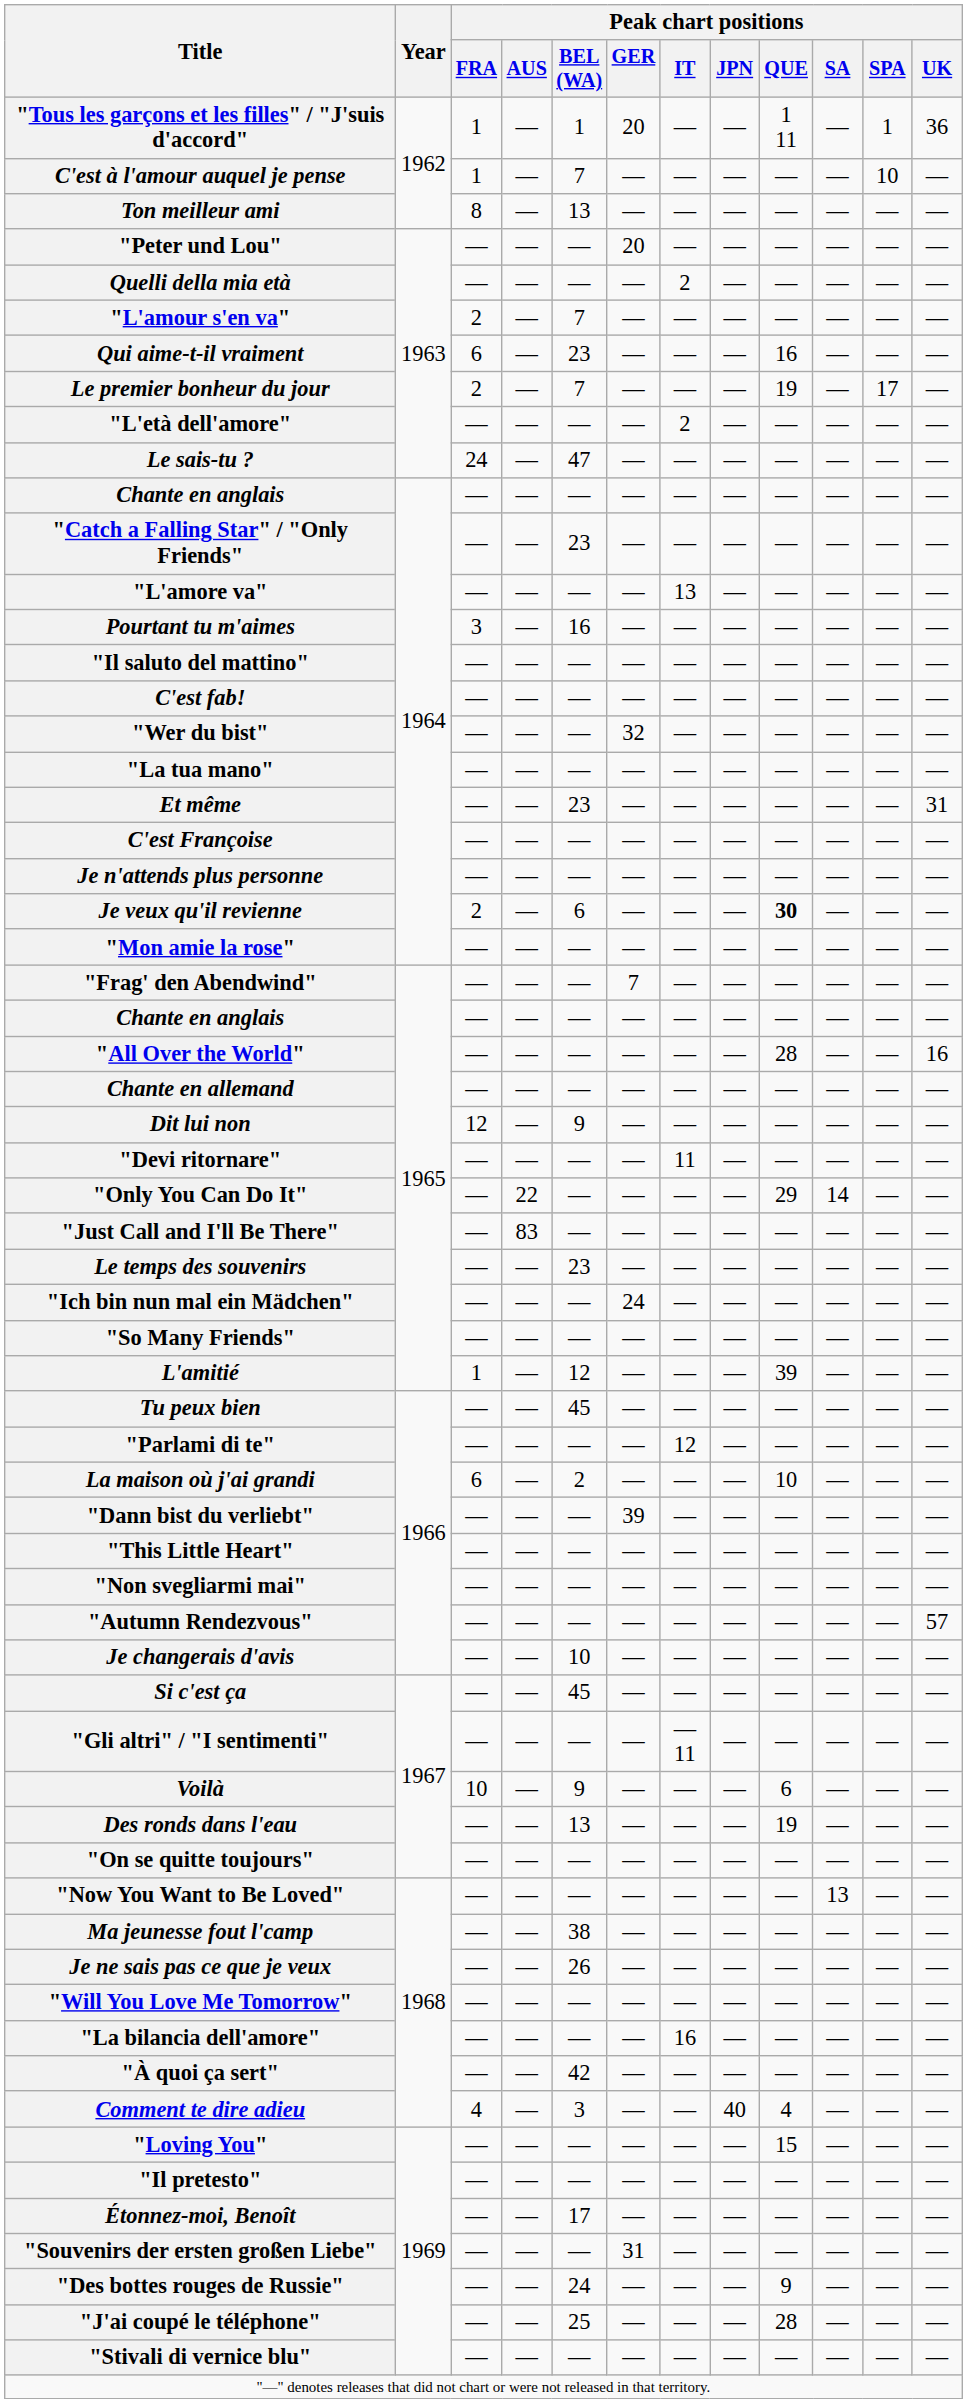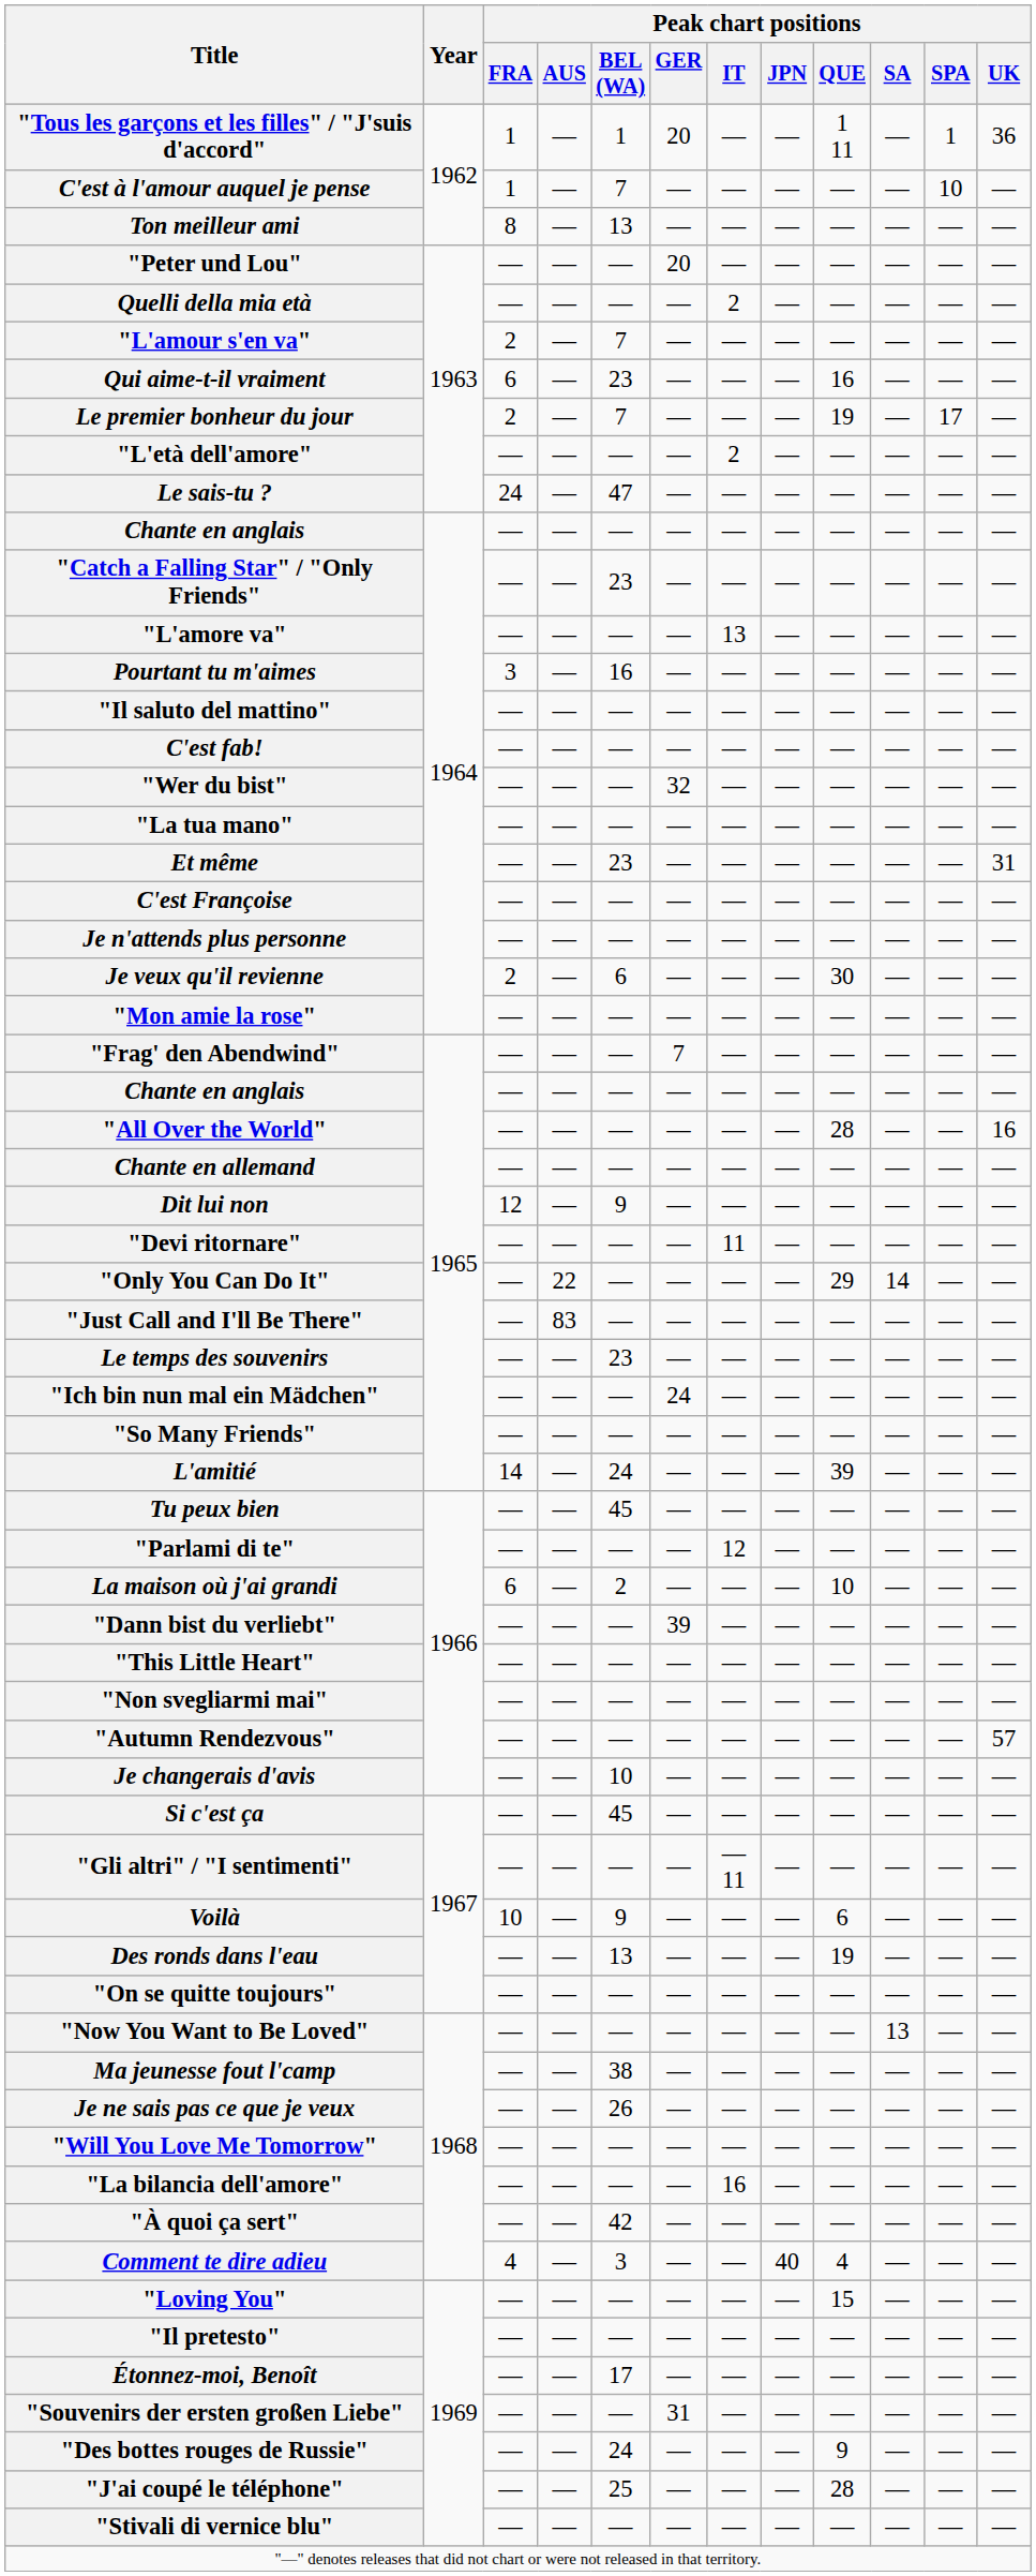 <table class="wikitable plainrowheaders" style="text-align:center;">
 <tr>
 <th rowspan="2" scope="col" style="width:17em;">Title</th>
 <th rowspan="2" scope="col" style="width:2em;">Year</th>
 <th colspan="10">Peak chart positions</th>
 </tr>
 <tr>
 <th scope="col" style="width:2em;font-size:90%;"><a href='#'>FRA</a><br></th>
 <th scope="col" style="width:2em;font-size:90%;"><a href='#'>AUS</a><br></th>
 <th scope="col" style="width:2em;font-size:90%;"><a href='#'>BEL (WA)</a><br></th>
 <th scope="col" style="width:2em;font-size:90%;"><a href='#'>GER</a><br><br></th>
 <th scope="col" style="width:2em;font-size:90%;"><a href='#'>IT</a><br></th>
 <th scope="col" style="width:2em;font-size:90%;"><a href='#'>JPN</a><br></th>
 <th scope="col" style="width:2em;font-size:90%;"><a href='#'>QUE</a><br></th>
 <th scope="col" style="width:2em;font-size:90%;"><a href='#'>SA</a><br></th>
 <th scope="col" style="width:2em;font-size:90%;"><a href='#'>SPA</a><br></th>
 <th scope="col" style="width:2em;font-size:90%;"><a href='#'>UK</a><br></th>
 </tr>
 <tr>
 <th scope="row">"<a href='#'>Tous les garçons et les filles</a>" / "J'suis d'accord" </th>
 <td rowspan="3">1962</td>
 <td>1</td>
 <td>—</td>
 <td>1</td>
 <td>20</td>
 <td>—</td>
 <td>—</td>
 <td>1<br>11</td>
 <td>—</td>
 <td>1</td>
 <td>36</td>
 </tr>
 <tr>
 <th scope="row"><em>C'est à l'amour auquel je pense</em></th>
 <td>1</td>
 <td>—</td>
 <td>7</td>
 <td>—</td>
 <td>—</td>
 <td>—</td>
 <td>—</td>
 <td>—</td>
 <td>10</td>
 <td>—</td>
 </tr>
 <tr>
 <th scope="row"><em>Ton meilleur ami</em></th>
 <td>8</td>
 <td>—</td>
 <td>13</td>
 <td>—</td>
 <td>—</td>
 <td>—</td>
 <td>—</td>
 <td>—</td>
 <td>—</td>
 <td>—</td>
 </tr>
 <tr>
 <th scope="row">"Peter und Lou" </th>
 <td rowspan="7">1963</td>
 <td>—</td>
 <td>—</td>
 <td>—</td>
 <td>20</td>
 <td>—</td>
 <td>—</td>
 <td>—</td>
 <td>—</td>
 <td>—</td>
 <td>—</td>
 </tr>
 <tr>
 <th scope="row"><em>Quelli della mia età</em> </th>
 <td>—</td>
 <td>—</td>
 <td>—</td>
 <td>—</td>
 <td>2</td>
 <td>—</td>
 <td>—</td>
 <td>—</td>
 <td>—</td>
 <td>—</td>
 </tr>
 <tr>
 <th scope="row">"<a href='#'>L'amour s'en va</a>"</th>
 <td>2</td>
 <td>—</td>
 <td>7</td>
 <td>—</td>
 <td>—</td>
 <td>—</td>
 <td>—</td>
 <td>—</td>
 <td>—</td>
 <td>—</td>
 </tr>
 <tr>
 <th scope="row"><em>Qui aime-t-il vraiment</em> </th>
 <td>6</td>
 <td>—</td>
 <td>23</td>
 <td>—</td>
 <td>—</td>
 <td>—</td>
 <td>16</td>
 <td>—</td>
 <td>—</td>
 <td>—</td>
 </tr>
 <tr>
 <th scope="row"><em>Le premier bonheur du jour</em></th>
 <td>2</td>
 <td>—</td>
 <td>7</td>
 <td>—</td>
 <td>—</td>
 <td>—</td>
 <td>19</td>
 <td>—</td>
 <td>17</td>
 <td>—</td>
 </tr>
 <tr>
 <th scope="row">"L'età dell'amore" </th>
 <td>—</td>
 <td>—</td>
 <td>—</td>
 <td>—</td>
 <td>2</td>
 <td>—</td>
 <td>—</td>
 <td>—</td>
 <td>—</td>
 <td>—</td>
 </tr>
 <tr>
 <th scope="row"><em>Le sais-tu ?</em></th>
 <td>24</td>
 <td>—</td>
 <td>47</td>
 <td>—</td>
 <td>—</td>
 <td>—</td>
 <td>—</td>
 <td>—</td>
 <td>—</td>
 <td>—</td>
 </tr>
 <tr>
 <th scope="row"><em>Chante en anglais</em> </th>
 <td rowspan="13">1964</td>
 <td>—</td>
 <td>—</td>
 <td>—</td>
 <td>—</td>
 <td>—</td>
 <td>—</td>
 <td>—</td>
 <td>—</td>
 <td>—</td>
 <td>—</td>
 </tr>
 <tr>
 <th scope="row">"<a href='#'>Catch a Falling Star</a>" / "Only Friends" </th>
 <td>—</td>
 <td>—</td>
 <td>23</td>
 <td>—</td>
 <td>—</td>
 <td>—</td>
 <td>—</td>
 <td>—</td>
 <td>—</td>
 <td>—</td>
 </tr>
 <tr>
 <th scope="row">"L'amore va" </th>
 <td>—</td>
 <td>—</td>
 <td>—</td>
 <td>—</td>
 <td>13</td>
 <td>—</td>
 <td>—</td>
 <td>—</td>
 <td>—</td>
 <td>—</td>
 </tr>
 <tr>
 <th scope="row"><em>Pourtant tu m'aimes</em></th>
 <td>3</td>
 <td>—</td>
 <td>16</td>
 <td>—</td>
 <td>—</td>
 <td>—</td>
 <td>—</td>
 <td>—</td>
 <td>—</td>
 <td>—</td>
 </tr>
 <tr>
 <th scope="row">"Il saluto del mattino" </th>
 <td>—</td>
 <td>—</td>
 <td>—</td>
 <td>—</td>
 <td>—</td>
 <td>—</td>
 <td>—</td>
 <td>—</td>
 <td>—</td>
 <td>—</td>
 </tr>
 <tr>
 <th scope="row"><em>C'est fab!</em> </th>
 <td>—</td>
 <td>—</td>
 <td>—</td>
 <td>—</td>
 <td>—</td>
 <td>—</td>
 <td>—</td>
 <td>—</td>
 <td>—</td>
 <td>—</td>
 </tr>
 <tr>
 <th scope="row">"Wer du bist"</th>
 <td>—</td>
 <td>—</td>
 <td>—</td>
 <td>32</td>
 <td>—</td>
 <td>—</td>
 <td>—</td>
 <td>—</td>
 <td>—</td>
 <td>—</td>
 </tr>
 <tr>
 <th scope="row">"La tua mano"</th>
 <td>—</td>
 <td>—</td>
 <td>—</td>
 <td>—</td>
 <td>—</td>
 <td>—</td>
 <td>—</td>
 <td>—</td>
 <td>—</td>
 <td>—</td>
 </tr>
 <tr>
 <th scope="row"><em>Et même</em></th>
 <td>—</td>
 <td>—</td>
 <td>23</td>
 <td>—</td>
 <td>—</td>
 <td>—</td>
 <td>—</td>
 <td>—</td>
 <td>—</td>
 <td>31</td>
 </tr>
 <tr>
 <th scope="row"><em>C'est Françoise</em> </th>
 <td>—</td>
 <td>—</td>
 <td>—</td>
 <td>—</td>
 <td>—</td>
 <td>—</td>
 <td>—</td>
 <td>—</td>
 <td>—</td>
 <td>—</td>
 </tr>
 <tr>
 <th scope="row"><em>Je n'attends plus personne</em> </th>
 <td>—</td>
 <td>—</td>
 <td>—</td>
 <td>—</td>
 <td>—</td>
 <td>—</td>
 <td>—</td>
 <td>—</td>
 <td>—</td>
 <td>—</td>
 </tr>
 <tr>
 <th scope="row"><em>Je veux qu'il revienne</em> </th>
 <td>2</td>
 <td>—</td>
 <td>6</td>
 <td>—</td>
 <td>—</td>
 <td>—</td>
-<td><strong>30</strong></td>
+<td>30</td>
 <td>—</td>
 <td>—</td>
 <td>—</td>
 </tr>
 <tr>
 <th scope="row">"<a href='#'>Mon amie la rose</a>" </th>
 <td>—</td>
 <td>—</td>
 <td>—</td>
 <td>—</td>
 <td>—</td>
 <td>—</td>
 <td>—</td>
 <td>—</td>
 <td>—</td>
 <td>—</td>
 </tr>
 <tr>
 <th scope="row">"Frag' den Abendwind"</th>
 <td rowspan="12">1965</td>
 <td>—</td>
 <td>—</td>
 <td>—</td>
 <td>7</td>
 <td>—</td>
 <td>—</td>
 <td>—</td>
 <td>—</td>
 <td>—</td>
 <td>—</td>
 </tr>
 <tr>
 <th scope="row"><em>Chante en anglais</em> </th>
 <td>—</td>
 <td>—</td>
 <td>—</td>
 <td>—</td>
 <td>—</td>
 <td>—</td>
 <td>—</td>
 <td>—</td>
 <td>—</td>
 <td>—</td>
 </tr>
 <tr>
 <th scope="row">"<a href='#'>All Over the World</a>" </th>
 <td>—</td>
 <td>—</td>
 <td>—</td>
 <td>—</td>
 <td>—</td>
 <td>—</td>
 <td>28</td>
 <td>—</td>
 <td>—</td>
 <td>16</td>
 </tr>
 <tr>
 <th scope="row"><em>Chante en allemand</em></th>
 <td>—</td>
 <td>—</td>
 <td>—</td>
 <td>—</td>
 <td>—</td>
 <td>—</td>
 <td>—</td>
 <td>—</td>
 <td>—</td>
 <td>—</td>
 </tr>
 <tr>
 <th scope="row"><em>Dit lui non</em></th>
 <td>12</td>
 <td>—</td>
 <td>9</td>
 <td>—</td>
 <td>—</td>
 <td>—</td>
 <td>—</td>
 <td>—</td>
 <td>—</td>
 <td>—</td>
 </tr>
 <tr>
 <th scope="row">"Devi ritornare" </th>
 <td>—</td>
 <td>—</td>
 <td>—</td>
 <td>—</td>
 <td>11</td>
 <td>—</td>
 <td>—</td>
 <td>—</td>
 <td>—</td>
 <td>—</td>
 </tr>
 <tr>
 <th scope="row">"Only You Can Do It"</th>
 <td>—</td>
 <td>22</td>
 <td>—</td>
 <td>—</td>
 <td>—</td>
 <td>—</td>
 <td>29</td>
 <td>14</td>
 <td>—</td>
 <td>—</td>
 </tr>
 <tr>
 <th scope="row">"Just Call and I'll Be There"</th>
 <td>—</td>
 <td>83</td>
 <td>—</td>
 <td>—</td>
 <td>—</td>
 <td>—</td>
 <td>—</td>
 <td>—</td>
 <td>—</td>
 <td>—</td>
 </tr>
 <tr>
 <th scope="row"><em>Le temps des souvenirs</em></th>
 <td>—</td>
 <td>—</td>
 <td>23</td>
 <td>—</td>
 <td>—</td>
 <td>—</td>
 <td>—</td>
 <td>—</td>
 <td>—</td>
 <td>—</td>
 </tr>
 <tr>
 <th scope="row">"Ich bin nun mal ein Mädchen" </th>
 <td>—</td>
 <td>—</td>
 <td>—</td>
 <td>24</td>
 <td>—</td>
 <td>—</td>
 <td>—</td>
 <td>—</td>
 <td>—</td>
 <td>—</td>
 </tr>
 <tr>
 <th scope="row">"So Many Friends" </th>
 <td>—</td>
 <td>—</td>
 <td>—</td>
 <td>—</td>
 <td>—</td>
 <td>—</td>
 <td>—</td>
 <td>—</td>
 <td>—</td>
 <td>—</td>
 </tr>
 <tr>
 <th scope="row"><em>L'amitié</em></th>
-<td>1</td>
+<td>14</td>
 <td>—</td>
-<td>12</td>
+<td>24</td>
 <td>—</td>
 <td>—</td>
 <td>—</td>
 <td>39</td>
 <td>—</td>
 <td>—</td>
 <td>—</td>
 </tr>
 <tr>
 <th scope="row"><em>Tu peux bien</em></th>
 <td rowspan="8">1966</td>
 <td>—</td>
 <td>—</td>
 <td>45</td>
 <td>—</td>
 <td>—</td>
 <td>—</td>
 <td>—</td>
 <td>—</td>
 <td>—</td>
 <td>—</td>
 </tr>
 <tr>
 <th scope="row">"Parlami di te"</th>
 <td>—</td>
 <td>—</td>
 <td>—</td>
 <td>—</td>
 <td>12</td>
 <td>—</td>
 <td>—</td>
 <td>—</td>
 <td>—</td>
 <td>—</td>
 </tr>
 <tr>
 <th scope="row"><em>La maison où j'ai grandi</em></th>
 <td>6</td>
 <td>—</td>
 <td>2</td>
 <td>—</td>
 <td>—</td>
 <td>—</td>
 <td>10</td>
 <td>—</td>
 <td>—</td>
 <td>—</td>
 </tr>
 <tr>
 <th scope="row">"Dann bist du verliebt"</th>
 <td>—</td>
 <td>—</td>
 <td>—</td>
 <td>39</td>
 <td>—</td>
 <td>—</td>
 <td>—</td>
 <td>—</td>
 <td>—</td>
 <td>—</td>
 </tr>
 <tr>
 <th scope="row">"This Little Heart" </th>
 <td>—</td>
 <td>—</td>
 <td>—</td>
 <td>—</td>
 <td>—</td>
 <td>—</td>
 <td>—</td>
 <td>—</td>
 <td>—</td>
 <td>—</td>
 </tr>
 <tr>
 <th scope="row">"Non svegliarmi mai" </th>
 <td>—</td>
 <td>—</td>
 <td>—</td>
 <td>—</td>
 <td>—</td>
 <td>—</td>
 <td>—</td>
 <td>—</td>
 <td>—</td>
 <td>—</td>
 </tr>
 <tr>
 <th scope="row">"Autumn Rendezvous"</th>
 <td>—</td>
 <td>—</td>
 <td>—</td>
 <td>—</td>
 <td>—</td>
 <td>—</td>
 <td>—</td>
 <td>—</td>
 <td>—</td>
 <td>57</td>
 </tr>
 <tr>
 <th scope="row"><em>Je changerais d'avis</em></th>
 <td>—</td>
 <td>—</td>
 <td>10</td>
 <td>—</td>
 <td>—</td>
 <td>—</td>
 <td>—</td>
 <td>—</td>
 <td>—</td>
 <td>—</td>
 </tr>
 <tr>
 <th scope="row"><em>Si c'est ça</em></th>
 <td rowspan="5">1967</td>
 <td>—</td>
 <td>—</td>
 <td>45</td>
 <td>—</td>
 <td>—</td>
 <td>—</td>
 <td>—</td>
 <td>—</td>
 <td>—</td>
 <td>—</td>
 </tr>
 <tr>
 <th scope="row">"Gli altri" / "I sentimenti" </th>
 <td>—</td>
 <td>—</td>
 <td>—</td>
 <td>—</td>
 <td>—<br>11</td>
 <td>—</td>
 <td>—</td>
 <td>—</td>
 <td>—</td>
 <td>—</td>
 </tr>
 <tr>
 <th scope="row"><em>Voilà</em></th>
 <td>10</td>
 <td>—</td>
 <td>9</td>
 <td>—</td>
 <td>—</td>
 <td>—</td>
 <td>6</td>
 <td>—</td>
 <td>—</td>
 <td>—</td>
 </tr>
 <tr>
 <th scope="row"><em>Des ronds dans l'eau</em></th>
 <td>—</td>
 <td>—</td>
 <td>13</td>
 <td>—</td>
 <td>—</td>
 <td>—</td>
 <td>19</td>
 <td>—</td>
 <td>—</td>
 <td>—</td>
 </tr>
 <tr>
 <th scope="row">"On se quitte toujours"</th>
 <td>—</td>
 <td>—</td>
 <td>—</td>
 <td>—</td>
 <td>—</td>
 <td>—</td>
 <td>—</td>
 <td>—</td>
 <td>—</td>
 <td>—</td>
 </tr>
 <tr>
 <th scope="row">"Now You Want to Be Loved" </th>
 <td rowspan="7">1968</td>
 <td>—</td>
 <td>—</td>
 <td>—</td>
 <td>—</td>
 <td>—</td>
 <td>—</td>
 <td>—</td>
 <td>13</td>
 <td>—</td>
 <td>—</td>
 </tr>
 <tr>
 <th scope="row"><em>Ma jeunesse fout l'camp</em></th>
 <td>—</td>
 <td>—</td>
 <td>38</td>
 <td>—</td>
 <td>—</td>
 <td>—</td>
 <td>—</td>
 <td>—</td>
 <td>—</td>
 <td>—</td>
 </tr>
 <tr>
 <th scope="row"><em>Je ne sais pas ce que je veux</em> </th>
 <td>—</td>
 <td>—</td>
 <td>26</td>
 <td>—</td>
 <td>—</td>
 <td>—</td>
 <td>—</td>
 <td>—</td>
 <td>—</td>
 <td>—</td>
 </tr>
 <tr>
 <th scope="row">"<a href='#'>Will You Love Me Tomorrow</a>"</th>
 <td>—</td>
 <td>—</td>
 <td>—</td>
 <td>—</td>
 <td>—</td>
 <td>—</td>
 <td>—</td>
 <td>—</td>
 <td>—</td>
 <td>—</td>
 </tr>
 <tr>
 <th scope="row">"La bilancia dell'amore" </th>
 <td>—</td>
 <td>—</td>
 <td>—</td>
 <td>—</td>
 <td>16</td>
 <td>—</td>
 <td>—</td>
 <td>—</td>
 <td>—</td>
 <td>—</td>
 </tr>
 <tr>
 <th scope="row">"À quoi ça sert"</th>
 <td>—</td>
 <td>—</td>
 <td>42</td>
 <td>—</td>
 <td>—</td>
 <td>—</td>
 <td>—</td>
 <td>—</td>
 <td>—</td>
 <td>—</td>
 </tr>
 <tr>
 <th scope="row"><em><a href='#'>Comment te dire adieu</a></em></th>
 <td>4</td>
 <td>—</td>
 <td>3</td>
 <td>—</td>
 <td>—</td>
 <td>40</td>
 <td>4</td>
 <td>—</td>
 <td>—</td>
 <td>—</td>
 </tr>
 <tr>
 <th scope="row">"<a href='#'>Loving You</a>"</th>
 <td rowspan="7">1969</td>
 <td>—</td>
 <td>—</td>
 <td>—</td>
 <td>—</td>
 <td>—</td>
 <td>—</td>
 <td>15</td>
 <td>—</td>
 <td>—</td>
 <td>—</td>
 </tr>
 <tr>
 <th scope="row">"Il pretesto" </th>
 <td>—</td>
 <td>—</td>
 <td>—</td>
 <td>—</td>
 <td>—</td>
 <td>—</td>
 <td>—</td>
 <td>—</td>
 <td>—</td>
 <td>—</td>
 </tr>
 <tr>
 <th scope="row"><em>Étonnez-moi, Benoît</em></th>
 <td>—</td>
 <td>—</td>
 <td>17</td>
 <td>—</td>
 <td>—</td>
 <td>—</td>
 <td>—</td>
 <td>—</td>
 <td>—</td>
 <td>—</td>
 </tr>
 <tr>
 <th scope="row">"Souvenirs der ersten großen Liebe"</th>
 <td>—</td>
 <td>—</td>
 <td>—</td>
 <td>31</td>
 <td>—</td>
 <td>—</td>
 <td>—</td>
 <td>—</td>
 <td>—</td>
 <td>—</td>
 </tr>
 <tr>
 <th scope="row">"Des bottes rouges de Russie"</th>
 <td>—</td>
 <td>—</td>
 <td>24</td>
 <td>—</td>
 <td>—</td>
 <td>—</td>
 <td>9</td>
 <td>—</td>
 <td>—</td>
 <td>—</td>
 </tr>
 <tr>
 <th scope="row">"J'ai coupé le téléphone"</th>
 <td>—</td>
 <td>—</td>
 <td>25</td>
 <td>—</td>
 <td>—</td>
 <td>—</td>
 <td>28</td>
 <td>—</td>
 <td>—</td>
 <td>—</td>
 </tr>
 <tr>
 <th scope="row">"Stivali di vernice blu"</th>
 <td>—</td>
 <td>—</td>
 <td>—</td>
 <td>—</td>
 <td>—</td>
 <td>—</td>
 <td>—</td>
 <td>—</td>
 <td>—</td>
 <td>—</td>
 </tr>
 <tr>
 <td colspan="12" style="font-size:8pt">"—" denotes releases that did not chart or were not released in that territory.</td>
 </tr>
 </table>
